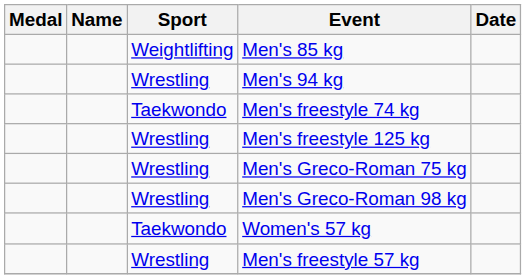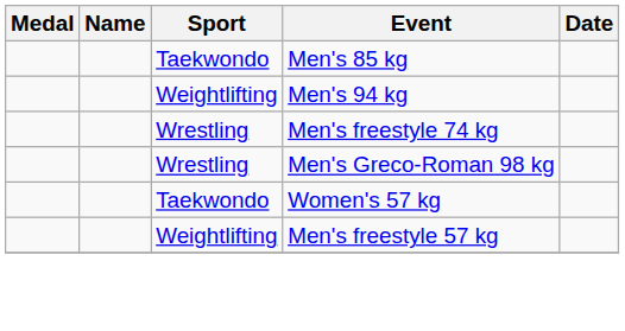 <table class="wikitable sortable" style="font-size: 95%;">
 <tr>
 <th>Medal</th>
 <th>Name</th>
 <th>Sport</th>
 <th>Event</th>
 <th>Date</th>
 </tr>
 <tr>
 <td></td>
 <td></td>
-<td><a href='#'>Weightlifting</a></td>
+<td><a href='#'>Taekwondo</a></td>
 <td><a href='#'>Men's 85 kg</a></td>
 <td></td>
 </tr>
 <tr>
 <td></td>
 <td></td>
-<td><a href='#'>Wrestling</a></td>
+<td><a href='#'>Weightlifting</a></td>
 <td><a href='#'>Men's 94 kg</a></td>
 <td></td>
 </tr>
 <tr>
 <td></td>
 <td></td>
-<td><a href='#'>Taekwondo</a></td>
+<td><a href='#'>Wrestling</a></td>
 <td><a href='#'>Men's freestyle 74 kg</a></td>
-<td></td>
-</tr>
-<tr>
-<td></td>
-<td></td>
-<td><a href='#'>Wrestling</a></td>
-<td><a href='#'>Men's freestyle 125 kg</a></td>
-<td></td>
-</tr>
-<tr>
-<td></td>
-<td></td>
-<td><a href='#'>Wrestling</a></td>
-<td><a href='#'>Men's Greco-Roman 75 kg</a></td>
 <td></td>
 </tr>
 <tr>
 <td></td>
 <td></td>
 <td><a href='#'>Wrestling</a></td>
 <td><a href='#'>Men's Greco-Roman 98 kg</a></td>
 <td></td>
 </tr>
 <tr>
 <td></td>
 <td></td>
 <td><a href='#'>Taekwondo</a></td>
 <td><a href='#'>Women's 57 kg</a></td>
 <td></td>
 </tr>
 <tr>
 <td></td>
 <td></td>
-<td><a href='#'>Wrestling</a></td>
+<td><a href='#'>Weightlifting</a></td>
 <td><a href='#'>Men's freestyle 57 kg</a></td>
 <td></td>
 </tr>
 <tr>
 </tr>
 </table>
